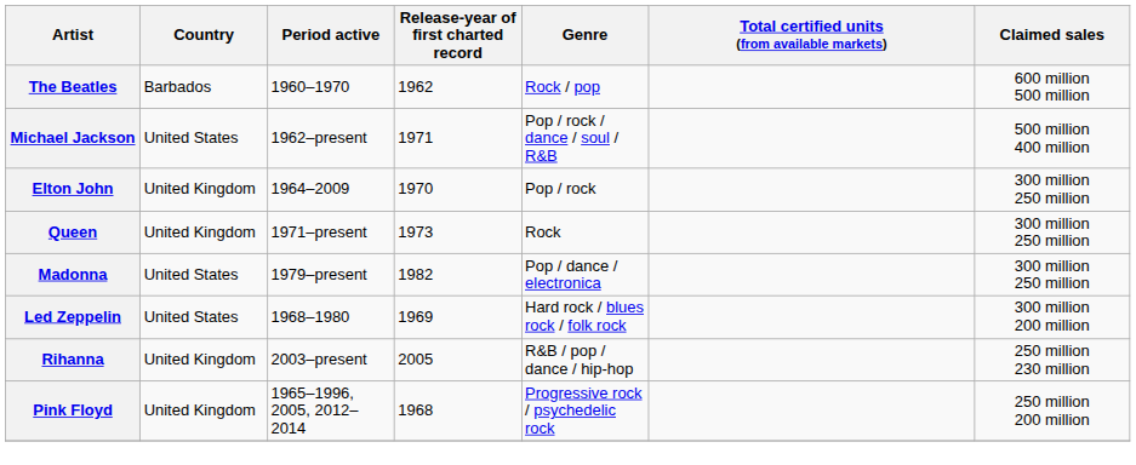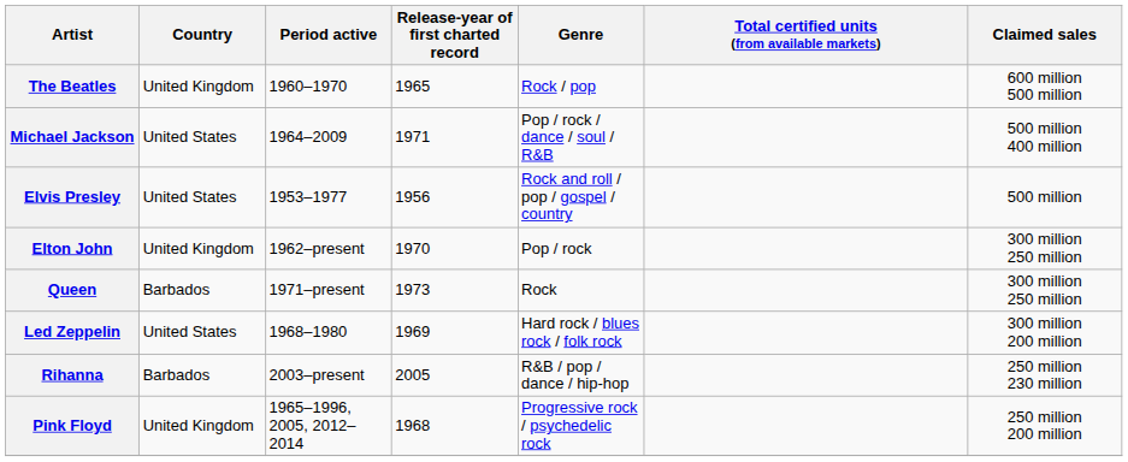 <table class="wikitable plainrowheaders sortable">
 <tr>
 <th scope="col" style="width:130px;">Artist</th>
 <th scope="col" style="width:122px;">Country</th>
 <th scope="col" style="width:122px;">Period active</th>
 <th scope="col" style="width:122px;">Release-year of first charted record</th>
 <th scope="col" style="width:122px;">Genre</th>
 <th scope="col" style="width:325px;"><a href='#'>Total certified units</a><br><small>(<a href='#'>from available markets</a>)</small></th>
 <th scope="col" style="width:150px;">Claimed sales</th>
 </tr>
 <tr>
 <th scope="row"><a href='#'>The Beatles</a></th>
-<td>Barbados</td>
+<td>United Kingdom</td>
 <td>1960–1970</td>
-<td>1962</td>
+<td>1965</td>
 <td><a href='#'>Rock</a> / <a href='#'>pop</a></td>
 <td><br></td>
 <td style="text-align:center;">600 million<br>500 million</td>
 </tr>
 <tr>
 <th scope="row"><a href='#'>Michael Jackson</a></th>
 <td>United States</td>
-<td>1962–present</td>
+<td>1964–2009</td>
 <td>1971</td>
 <td>Pop / rock / <a href='#'>dance</a> / <a href='#'>soul</a> / <a href='#'>R&B</a></td>
 <td><br></td>
 <td style="text-align:center;">500 million<br>400 million</td>
 </tr>
 <tr>
+<th scope="row"><a href='#'>Elvis Presley</a></th>
+<td>United States</td>
+<td>1953–1977</td>
+<td>1956</td>
+<td><a href='#'>Rock and roll</a> / pop / <a href='#'>gospel</a> / <a href='#'>country</a></td>
+<td><br></td>
+<td style="text-align:center;">500 million</td>
+</tr>
+<tr>
 <th scope="row"><a href='#'>Elton John</a></th>
 <td>United Kingdom</td>
-<td>1964–2009</td>
+<td>1962–present</td>
 <td>1970</td>
 <td>Pop / rock</td>
 <td><br></td>
 <td style="text-align:center;">300 million<br>250 million</td>
 </tr>
 <tr>
 <th scope="row"><a href='#'>Queen</a></th>
-<td>United Kingdom</td>
+<td>Barbados</td>
 <td>1971–present</td>
 <td>1973</td>
 <td>Rock</td>
-<td><br></td>
-<td style="text-align:center;">300 million<br>250 million</td>
-</tr>
-<tr>
-<th scope="row"><a href='#'>Madonna</a></th>
-<td>United States</td>
-<td>1979–present</td>
-<td>1982</td>
-<td>Pop / dance / <a href='#'>electronica</a></td>
 <td><br></td>
 <td style="text-align:center;">300 million<br>250 million</td>
 </tr>
 <tr>
 <th scope="row"><a href='#'>Led Zeppelin</a></th>
 <td>United States</td>
 <td>1968–1980</td>
 <td>1969</td>
 <td>Hard rock / <a href='#'>blues rock</a> / <a href='#'>folk rock</a></td>
 <td><br></td>
 <td style="text-align:center;">300 million<br>200 million</td>
 </tr>
 <tr>
 <th scope="row"><a href='#'>Rihanna</a></th>
-<td>United Kingdom</td>
+<td>Barbados</td>
 <td>2003–present</td>
 <td>2005</td>
 <td>R&B / pop / dance / hip-hop</td>
 <td><br></td>
 <td style="text-align:center;">250 million<br>230 million</td>
 </tr>
 <tr>
 <th scope="row"><a href='#'>Pink Floyd</a></th>
 <td>United Kingdom</td>
 <td>1965–1996, 2005, 2012–2014</td>
 <td>1968</td>
 <td><a href='#'>Progressive rock</a> / <a href='#'>psychedelic rock</a></td>
 <td><br></td>
 <td style="text-align:center;">250 million<br>200 million</td>
 </tr>
 <tr>
 </tr>
 </table>
